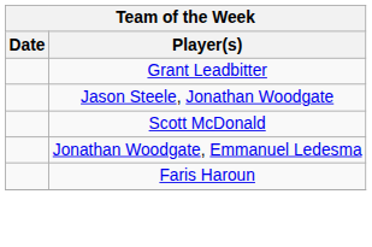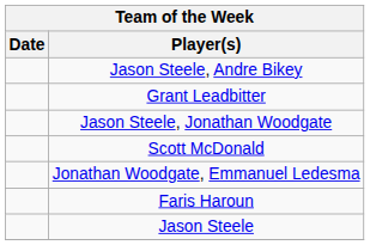 <table class="wikitable" style="text-align: center">
 <tr>
 <th style="text-align:center;" colspan="2">Team of the Week</th>
 </tr>
 <tr>
 <th>Date</th>
 <th>Player(s)</th>
+</tr>
+<tr>
+<td></td>
+<td><a href='#'>Jason Steele</a>, <a href='#'>Andre Bikey</a></td>
 </tr>
 <tr>
 <td></td>
 <td><a href='#'>Grant Leadbitter</a></td>
 </tr>
 <tr>
 <td></td>
 <td><a href='#'>Jason Steele</a>, <a href='#'>Jonathan Woodgate</a></td>
 </tr>
 <tr>
 <td></td>
 <td><a href='#'>Scott McDonald</a></td>
 </tr>
 <tr>
 <td></td>
 <td><a href='#'>Jonathan Woodgate</a>, <a href='#'>Emmanuel Ledesma</a></td>
 </tr>
 <tr>
 <td></td>
 <td><a href='#'>Faris Haroun</a></td>
 </tr>
 <tr>
+<td></td>
+<td><a href='#'>Jason Steele</a></td>
+</tr>
+<tr>
 </tr>
 </table>
